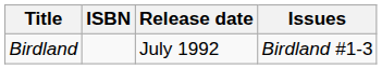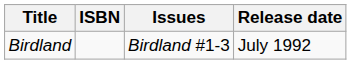 <table class="wikitable">
 <tr>
 <th>Title</th>
 <th>ISBN</th>
+<th>Issues</th>
 <th>Release date</th>
-<th>Issues</th>
 </tr>
 <tr>
 <td><em>Birdland</em></td>
 <td></td>
+<td><em>Birdland</em> #1-3</td>
 <td>July 1992</td>
-<td><em>Birdland</em> #1-3</td>
 </tr>
 </table>
